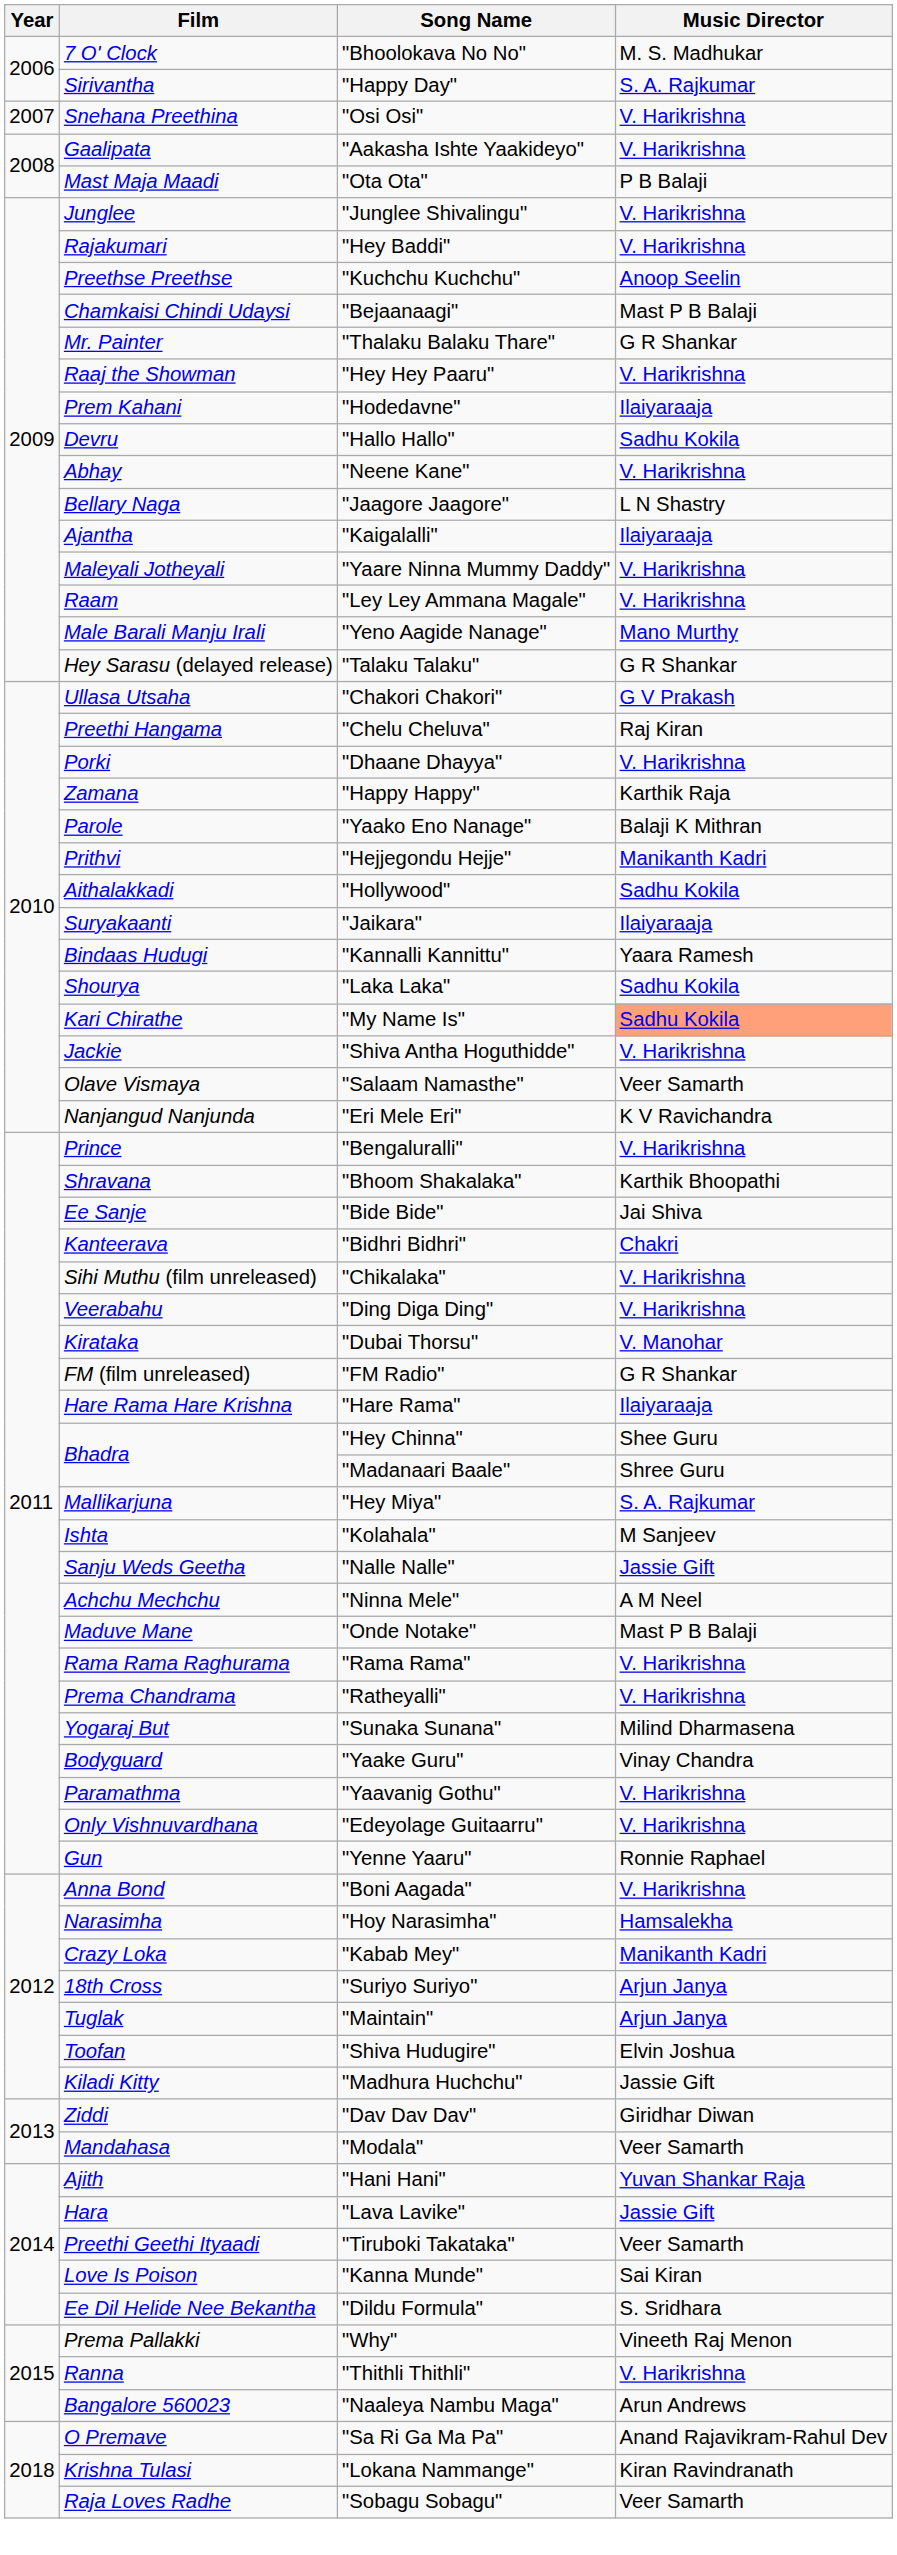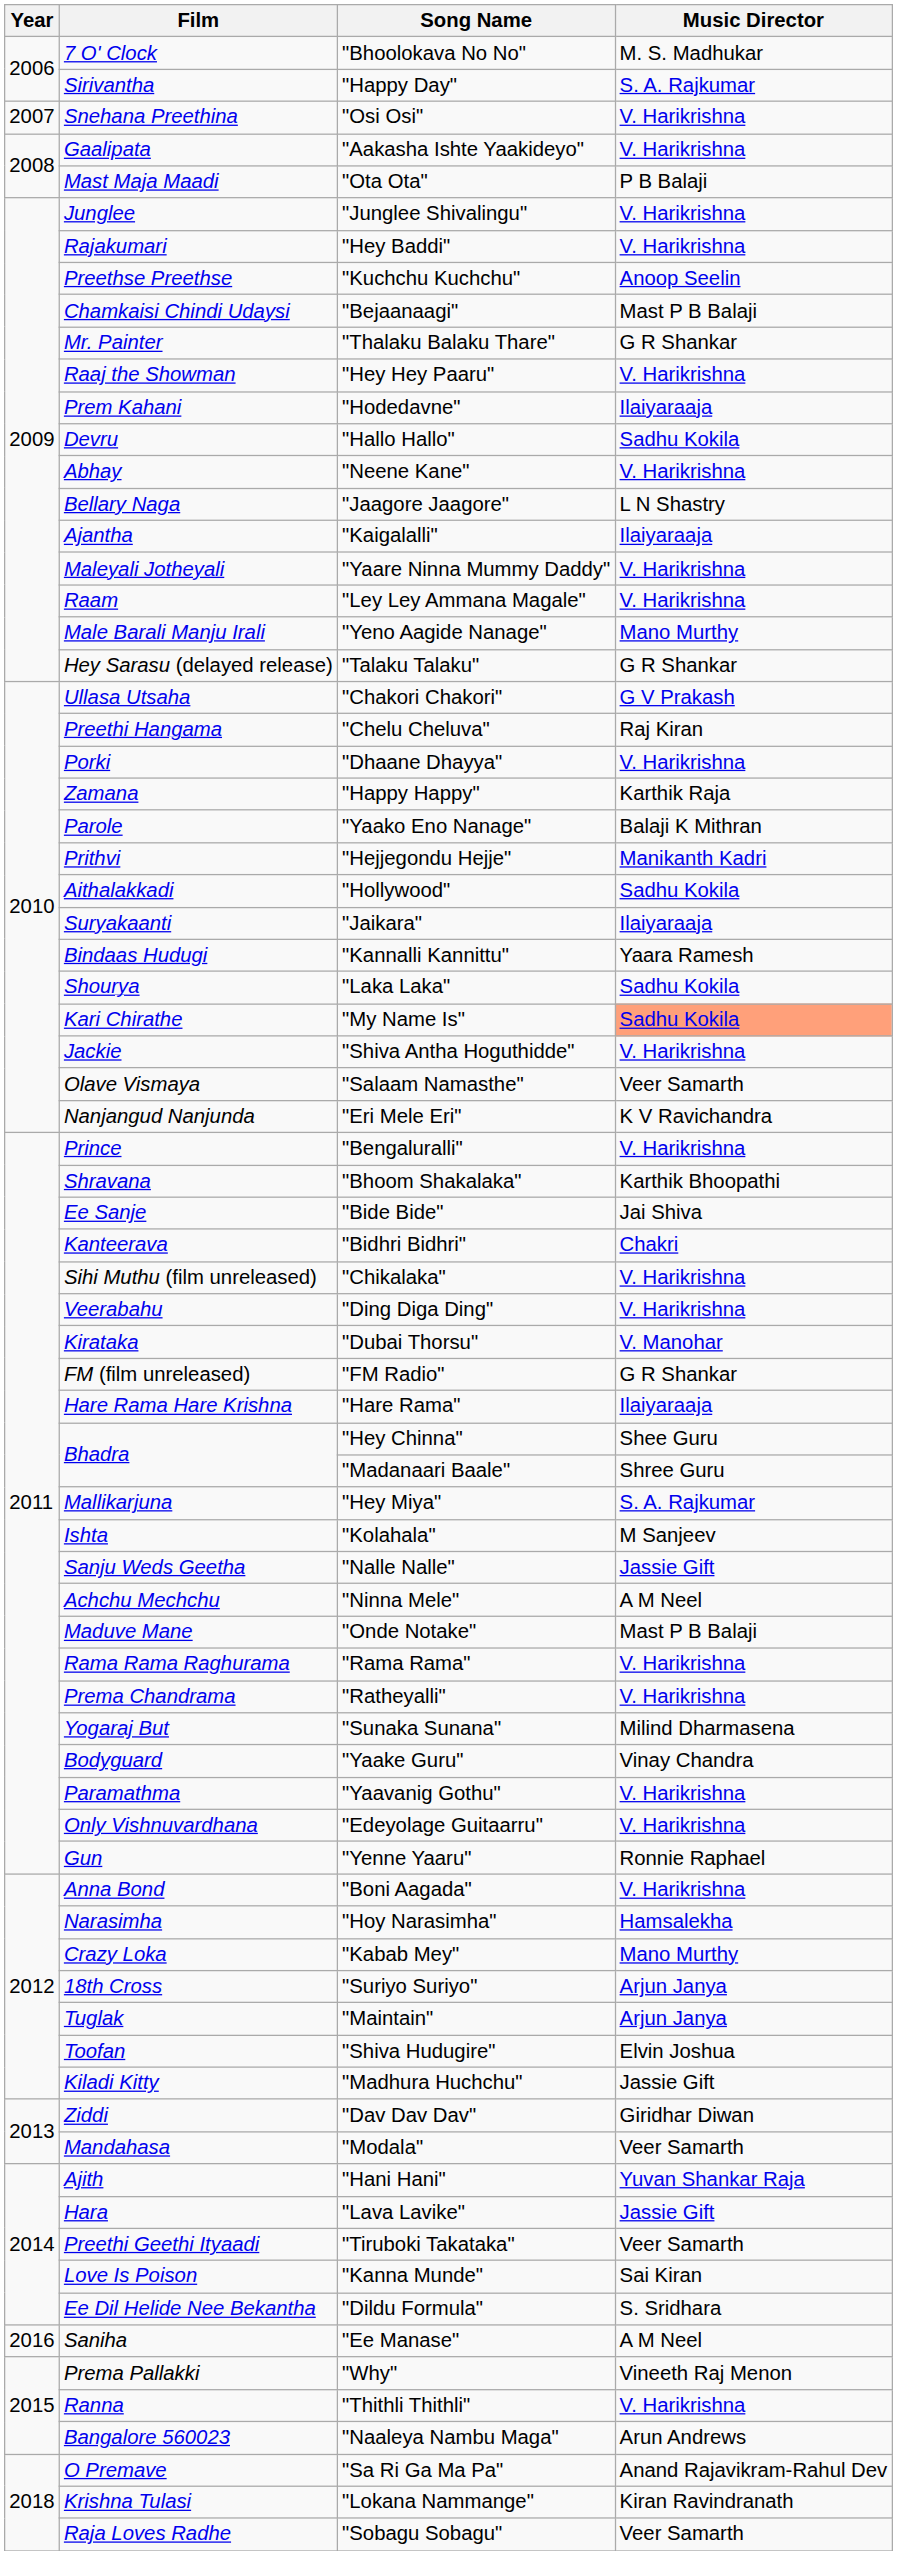 <table class="wikitable">
 <tr>
 <th>Year</th>
 <th>Film</th>
 <th>Song Name</th>
 <th>Music Director</th>
 </tr>
 <tr>
 <td rowspan="2">2006</td>
 <td><em><a href='#'>7 O' Clock</a></em></td>
 <td>"Bhoolokava No No"</td>
 <td>M. S. Madhukar</td>
 </tr>
 <tr>
 <td><em><a href='#'>Sirivantha</a></em></td>
 <td>"Happy Day"</td>
 <td><a href='#'>S. A. Rajkumar</a></td>
 </tr>
 <tr>
 <td>2007</td>
 <td><em><a href='#'>Snehana Preethina</a></em></td>
 <td>"Osi Osi"</td>
 <td><a href='#'>V. Harikrishna</a></td>
 </tr>
 <tr>
 <td rowspan="2">2008</td>
 <td><em><a href='#'>Gaalipata</a></em></td>
 <td>"Aakasha Ishte Yaakideyo"</td>
 <td><a href='#'>V. Harikrishna</a></td>
 </tr>
 <tr>
 <td><em><a href='#'>Mast Maja Maadi</a></em></td>
 <td>"Ota Ota"</td>
 <td>P B Balaji</td>
 </tr>
 <tr>
 <td rowspan="15">2009</td>
 <td><em><a href='#'>Junglee</a></em></td>
 <td>"Junglee Shivalingu"</td>
 <td><a href='#'>V. Harikrishna</a></td>
 </tr>
 <tr>
 <td><em><a href='#'>Rajakumari</a></em></td>
 <td>"Hey Baddi"</td>
 <td><a href='#'>V. Harikrishna</a></td>
 </tr>
 <tr>
 <td><em><a href='#'>Preethse Preethse</a></em></td>
 <td>"Kuchchu Kuchchu"</td>
 <td><a href='#'>Anoop Seelin</a></td>
 </tr>
 <tr>
 <td><em><a href='#'>Chamkaisi Chindi Udaysi</a></em></td>
 <td>"Bejaanaagi"</td>
 <td>Mast P B Balaji</td>
 </tr>
 <tr>
 <td><em><a href='#'>Mr. Painter</a></em></td>
 <td>"Thalaku Balaku Thare"</td>
 <td>G R Shankar</td>
 </tr>
 <tr>
 <td><em><a href='#'>Raaj the Showman</a></em></td>
 <td>"Hey Hey Paaru"</td>
 <td><a href='#'>V. Harikrishna</a></td>
 </tr>
 <tr>
 <td><em><a href='#'>Prem Kahani</a></em></td>
 <td>"Hodedavne"</td>
 <td><a href='#'>Ilaiyaraaja</a></td>
 </tr>
 <tr>
 <td><em><a href='#'>Devru</a></em></td>
 <td>"Hallo Hallo"</td>
 <td><a href='#'>Sadhu Kokila</a></td>
 </tr>
 <tr>
 <td><em><a href='#'>Abhay</a></em></td>
 <td>"Neene Kane"</td>
 <td><a href='#'>V. Harikrishna</a></td>
 </tr>
 <tr>
 <td><em><a href='#'>Bellary Naga</a></em></td>
 <td>"Jaagore Jaagore"</td>
 <td>L N Shastry</td>
 </tr>
 <tr>
 <td><em><a href='#'>Ajantha</a></em></td>
 <td>"Kaigalalli"</td>
 <td><a href='#'>Ilaiyaraaja</a></td>
 </tr>
 <tr>
 <td><em><a href='#'>Maleyali Jotheyali</a></em></td>
 <td>"Yaare Ninna Mummy Daddy"</td>
 <td><a href='#'>V. Harikrishna</a></td>
 </tr>
 <tr>
 <td><em><a href='#'>Raam</a></em></td>
 <td>"Ley Ley Ammana Magale"</td>
 <td><a href='#'>V. Harikrishna</a></td>
 </tr>
 <tr>
 <td><em><a href='#'>Male Barali Manju Irali</a></em></td>
 <td>"Yeno Aagide Nanage"</td>
 <td><a href='#'>Mano Murthy</a></td>
 </tr>
 <tr>
 <td><em>Hey Sarasu</em> (delayed release)</td>
 <td>"Talaku Talaku"</td>
 <td>G R Shankar</td>
 </tr>
 <tr>
 <td rowspan="14">2010</td>
 <td><em><a href='#'>Ullasa Utsaha</a></em></td>
 <td>"Chakori Chakori"</td>
 <td><a href='#'>G V Prakash</a></td>
 </tr>
 <tr>
 <td><em><a href='#'>Preethi Hangama</a></em></td>
 <td>"Chelu Cheluva"</td>
 <td>Raj Kiran</td>
 </tr>
 <tr>
 <td><em><a href='#'>Porki</a></em></td>
 <td>"Dhaane Dhayya"</td>
 <td><a href='#'>V. Harikrishna</a></td>
 </tr>
 <tr>
 <td><em><a href='#'>Zamana</a></em></td>
 <td>"Happy Happy"</td>
 <td>Karthik Raja</td>
 </tr>
 <tr>
 <td><em><a href='#'>Parole</a></em></td>
 <td>"Yaako Eno Nanage"</td>
 <td>Balaji K Mithran</td>
 </tr>
 <tr>
 <td><em><a href='#'>Prithvi</a></em></td>
 <td>"Hejjegondu Hejje"</td>
 <td><a href='#'>Manikanth Kadri</a></td>
 </tr>
 <tr>
 <td><em><a href='#'>Aithalakkadi</a></em></td>
 <td>"Hollywood"</td>
 <td><a href='#'>Sadhu Kokila</a></td>
 </tr>
 <tr>
 <td><em><a href='#'>Suryakaanti</a></em></td>
 <td>"Jaikara"</td>
 <td><a href='#'>Ilaiyaraaja</a></td>
 </tr>
 <tr>
 <td><em><a href='#'>Bindaas Hudugi</a></em></td>
 <td>"Kannalli Kannittu"</td>
 <td>Yaara Ramesh</td>
 </tr>
 <tr>
 <td><em><a href='#'>Shourya</a></em></td>
 <td>"Laka Laka"</td>
 <td><a href='#'>Sadhu Kokila</a></td>
 </tr>
 <tr>
 <td><em><a href='#'>Kari Chirathe</a></em></td>
 <td>"My Name Is"</td>
 <td style="background: lightsalmon;"><a href='#'>Sadhu Kokila</a></td>
 </tr>
 <tr>
 <td><em><a href='#'>Jackie</a></em></td>
 <td>"Shiva Antha Hoguthidde"</td>
 <td><a href='#'>V. Harikrishna</a></td>
 </tr>
 <tr>
 <td><em>Olave Vismaya</em></td>
 <td>"Salaam Namasthe"</td>
 <td>Veer Samarth</td>
 </tr>
 <tr>
 <td><em>Nanjangud Nanjunda</em></td>
 <td>"Eri Mele Eri"</td>
 <td>K V Ravichandra</td>
 </tr>
 <tr>
 <td rowspan="23">2011</td>
 <td><em><a href='#'>Prince</a></em></td>
 <td>"Bengaluralli"</td>
 <td><a href='#'>V. Harikrishna</a></td>
 </tr>
 <tr>
 <td><em><a href='#'>Shravana</a></em></td>
 <td>"Bhoom Shakalaka"</td>
 <td>Karthik Bhoopathi</td>
 </tr>
 <tr>
 <td><em><a href='#'>Ee Sanje</a></em></td>
 <td>"Bide Bide"</td>
 <td>Jai Shiva</td>
 </tr>
 <tr>
 <td><em><a href='#'>Kanteerava</a></em></td>
 <td>"Bidhri Bidhri"</td>
 <td><a href='#'>Chakri</a></td>
 </tr>
 <tr>
 <td><em>Sihi Muthu</em> (film unreleased)</td>
 <td>"Chikalaka"</td>
 <td><a href='#'>V. Harikrishna</a></td>
 </tr>
 <tr>
 <td><em><a href='#'>Veerabahu</a></em></td>
 <td>"Ding Diga Ding"</td>
 <td><a href='#'>V. Harikrishna</a></td>
 </tr>
 <tr>
 <td><em><a href='#'>Kirataka</a></em></td>
 <td>"Dubai Thorsu"</td>
 <td><a href='#'>V. Manohar</a></td>
 </tr>
 <tr>
 <td><em>FM</em> (film unreleased)</td>
 <td>"FM Radio"</td>
 <td>G R Shankar</td>
 </tr>
 <tr>
 <td><em><a href='#'>Hare Rama Hare Krishna</a></em></td>
 <td>"Hare Rama"</td>
 <td><a href='#'>Ilaiyaraaja</a></td>
 </tr>
 <tr>
 <td rowspan="2"><em><a href='#'>Bhadra</a></em></td>
 <td>"Hey Chinna"</td>
 <td>Shee Guru</td>
 </tr>
 <tr>
 <td>"Madanaari Baale"</td>
 <td>Shree Guru</td>
 </tr>
 <tr>
 <td><em><a href='#'>Mallikarjuna</a></em></td>
 <td>"Hey Miya"</td>
 <td><a href='#'>S. A. Rajkumar</a></td>
 </tr>
 <tr>
 <td><em><a href='#'>Ishta</a></em></td>
 <td>"Kolahala"</td>
 <td>M Sanjeev</td>
 </tr>
 <tr>
 <td><em><a href='#'>Sanju Weds Geetha</a></em></td>
 <td>"Nalle Nalle"</td>
 <td><a href='#'>Jassie Gift</a></td>
 </tr>
 <tr>
 <td><em><a href='#'>Achchu Mechchu</a></em></td>
 <td>"Ninna Mele"</td>
 <td>A M Neel</td>
 </tr>
 <tr>
 <td><em><a href='#'>Maduve Mane</a></em></td>
 <td>"Onde Notake"</td>
 <td>Mast P B Balaji</td>
 </tr>
 <tr>
 <td><em><a href='#'>Rama Rama Raghurama</a></em></td>
 <td>"Rama Rama"</td>
 <td><a href='#'>V. Harikrishna</a></td>
 </tr>
 <tr>
 <td><em><a href='#'>Prema Chandrama</a></em></td>
 <td>"Ratheyalli"</td>
 <td><a href='#'>V. Harikrishna</a></td>
 </tr>
 <tr>
 <td><em><a href='#'>Yogaraj But</a></em></td>
 <td>"Sunaka Sunana"</td>
 <td>Milind Dharmasena</td>
 </tr>
 <tr>
 <td><em><a href='#'>Bodyguard</a></em></td>
 <td>"Yaake Guru"</td>
 <td>Vinay Chandra</td>
 </tr>
 <tr>
 <td><em><a href='#'>Paramathma</a></em></td>
 <td>"Yaavanig Gothu"</td>
 <td><a href='#'>V. Harikrishna</a></td>
 </tr>
 <tr>
 <td><em><a href='#'>Only Vishnuvardhana</a></em></td>
 <td>"Edeyolage Guitaarru"</td>
 <td><a href='#'>V. Harikrishna</a></td>
 </tr>
 <tr>
 <td><em><a href='#'>Gun</a></em></td>
 <td>"Yenne Yaaru"</td>
 <td>Ronnie Raphael</td>
 </tr>
 <tr>
 <td rowspan="7">2012</td>
 <td><em><a href='#'>Anna Bond</a></em></td>
 <td>"Boni Aagada"</td>
 <td><a href='#'>V. Harikrishna</a></td>
 </tr>
 <tr>
 <td><em><a href='#'>Narasimha</a></em></td>
 <td>"Hoy Narasimha"</td>
 <td><a href='#'>Hamsalekha</a></td>
 </tr>
 <tr>
 <td><em><a href='#'>Crazy Loka</a></em></td>
 <td>"Kabab Mey"</td>
-<td><a href='#'>Manikanth Kadri</a></td>
+<td><a href='#'>Mano Murthy</a></td>
 </tr>
 <tr>
 <td><em><a href='#'>18th Cross</a></em></td>
 <td>"Suriyo Suriyo"</td>
 <td><a href='#'>Arjun Janya</a></td>
 </tr>
 <tr>
 <td><em><a href='#'>Tuglak</a></em></td>
 <td>"Maintain"</td>
 <td><a href='#'>Arjun Janya</a></td>
 </tr>
 <tr>
 <td><em><a href='#'>Toofan</a></em></td>
 <td>"Shiva Hudugire"</td>
 <td>Elvin Joshua</td>
 </tr>
 <tr>
 <td><em><a href='#'>Kiladi Kitty</a></em></td>
 <td>"Madhura Huchchu"</td>
 <td>Jassie Gift</td>
 </tr>
 <tr>
 <td rowspan="2">2013</td>
 <td><em><a href='#'>Ziddi</a></em></td>
 <td>"Dav Dav Dav"</td>
 <td>Giridhar Diwan</td>
 </tr>
 <tr>
 <td><em><a href='#'>Mandahasa</a></em></td>
 <td>"Modala"</td>
 <td>Veer Samarth</td>
 </tr>
 <tr>
 <td rowspan="5">2014</td>
 <td><em><a href='#'>Ajith</a></em></td>
 <td>"Hani Hani"</td>
 <td><a href='#'>Yuvan Shankar Raja</a></td>
 </tr>
 <tr>
 <td><em><a href='#'>Hara</a></em></td>
 <td>"Lava Lavike"</td>
 <td><a href='#'>Jassie Gift</a></td>
 </tr>
 <tr>
 <td><em><a href='#'>Preethi Geethi Ityaadi</a></em></td>
 <td>"Tiruboki Takataka"</td>
 <td>Veer Samarth</td>
 </tr>
 <tr>
 <td><em><a href='#'>Love Is Poison</a></em></td>
 <td>"Kanna Munde"</td>
 <td>Sai Kiran</td>
 </tr>
 <tr>
 <td><em><a href='#'>Ee Dil Helide Nee Bekantha</a></em></td>
 <td>"Dildu Formula"</td>
 <td>S. Sridhara</td>
 </tr>
 <tr>
+<td>2016</td>
+<td><em>Saniha</em></td>
+<td>"Ee Manase"</td>
+<td>A M Neel</td>
+</tr>
+<tr>
 <td rowspan="3">2015</td>
 <td><em>Prema Pallakki</em></td>
 <td>"Why"</td>
 <td>Vineeth Raj Menon</td>
 </tr>
 <tr>
 <td><em><a href='#'>Ranna</a></em></td>
 <td>"Thithli Thithli"</td>
 <td><a href='#'>V. Harikrishna</a></td>
 </tr>
 <tr>
 <td><em><a href='#'>Bangalore 560023</a></em></td>
 <td>"Naaleya Nambu Maga"</td>
 <td>Arun Andrews</td>
 </tr>
 <tr>
 <td rowspan="3">2018</td>
 <td><em><a href='#'>O Premave</a></em></td>
 <td>"Sa Ri Ga Ma Pa"</td>
 <td>Anand Rajavikram-Rahul Dev</td>
 </tr>
 <tr>
 <td><em><a href='#'>Krishna Tulasi</a></em></td>
 <td>"Lokana Nammange"</td>
 <td>Kiran Ravindranath</td>
 </tr>
 <tr>
 <td><em><a href='#'>Raja Loves Radhe</a></em></td>
 <td>"Sobagu Sobagu"</td>
 <td>Veer Samarth</td>
 </tr>
 </table>
